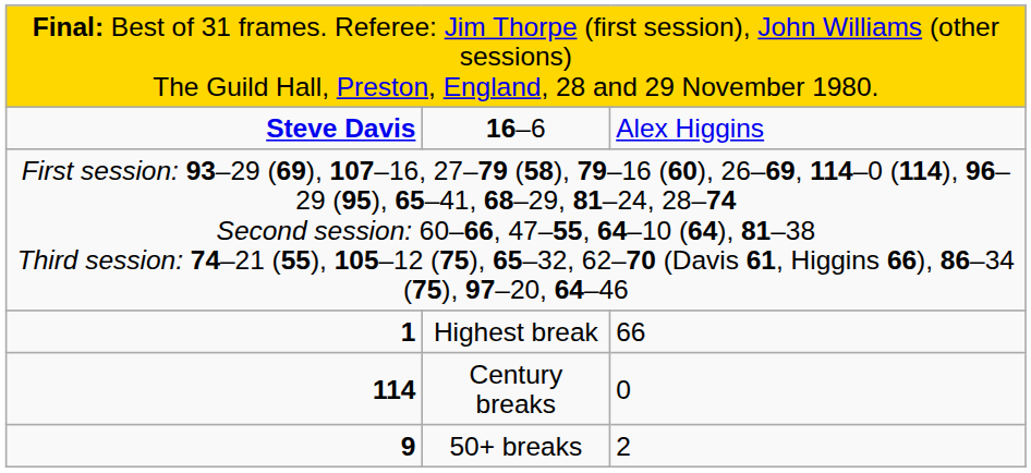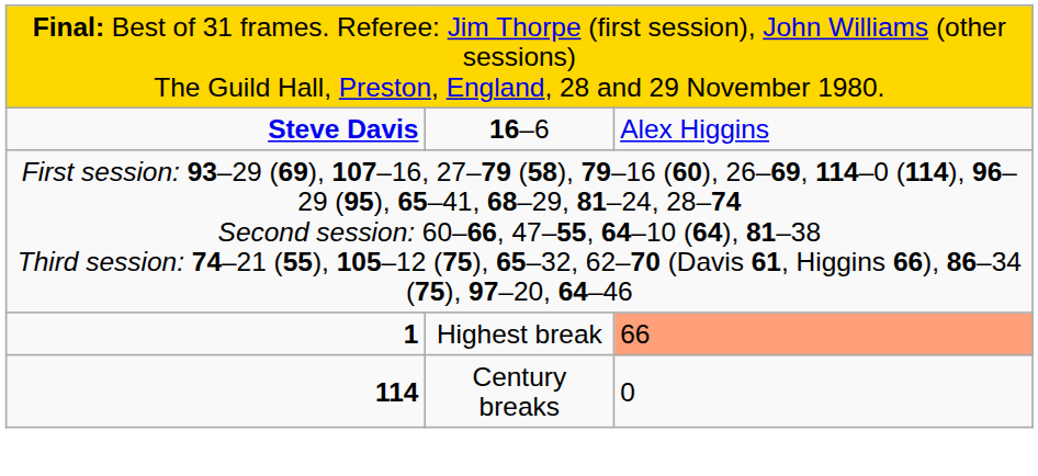 <table class="wikitable" style="font-size: 95%; margin: 1em auto 1em auto;">
 <tr>
 <td colspan="3" align="center" bgcolor="#ffd700"><strong>Final:</strong> Best of 31 frames. Referee: <a href='#'>Jim Thorpe</a> (first session), <a href='#'>John Williams</a> (other sessions)<br>The Guild Hall, <a href='#'>Preston</a>, <a href='#'>England</a>, 28 and 29 November 1980.</td>
 </tr>
 <tr>
 <td width="230" align="right"><strong><a href='#'>Steve Davis</a></strong><br></td>
 <td width="100" align="center"><strong>16</strong>–6</td>
 <td width="230"><a href='#'>Alex Higgins</a><br></td>
 </tr>
 <tr>
 <td colspan="3" align="center" style="font-size: 100%"><em>First session:</em> <strong>93</strong>–29 (<strong>69</strong>), <strong>107</strong>–16, 27–<strong>79</strong> (<strong>58</strong>), <strong>79</strong>–16 (<strong>60</strong>), 26–<strong>69</strong>, <strong>114</strong>–0 (<strong>114</strong>), <strong>96</strong>–29 (<strong>95</strong>), <strong>65</strong>–41, <strong>68</strong>–29, <strong>81</strong>–24, 28–<strong>74</strong> <br><em>Second session:</em>   60–<strong>66</strong>, 47–<strong>55</strong>, <strong>64</strong>–10 (<strong>64</strong>), <strong>81</strong>–38  <br><em>Third session:</em> <strong>74</strong>–21 (<strong>55</strong>), <strong>105</strong>–12 (<strong>75</strong>), <strong>65</strong>–32, 62–<strong>70</strong> (Davis <strong>61</strong>, Higgins <strong>66</strong>), <strong>86</strong>–34 (<strong>75</strong>), <strong>97</strong>–20, <strong>64</strong>–46</td>
 </tr>
 <tr>
 <td align="right"><strong>1</strong></td>
 <td align="center">Highest break</td>
-<td>66</td>
+<td style="background: lightsalmon;">66</td>
 </tr>
 <tr>
 <td align="right"><strong>114</strong></td>
 <td align="center">Century breaks</td>
 <td>0</td>
 </tr>
-<tr>
-<td align="right"><strong>9</strong></td>
-<td align="center">50+ breaks</td>
-<td>2</td>
-</tr>
 </table>
